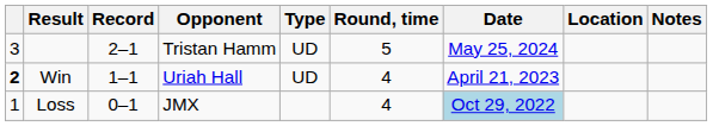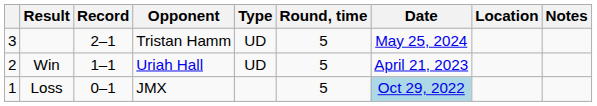 <table class="wikitable" style="text-align:center">
 <tr>
 <th></th>
 <th>Result</th>
 <th>Record</th>
 <th>Opponent</th>
 <th>Type</th>
 <th>Round, time</th>
 <th>Date</th>
 <th>Location</th>
 <th>Notes</th>
 </tr>
 <tr>
 <td>3</td>
 <td></td>
 <td>2–1</td>
 <td style="text-align:left;">Tristan Hamm</td>
 <td>UD</td>
 <td>5</td>
 <td><a href='#'>May 25, 2024</a></td>
 <td style="text-align:left;"></td>
 <td style="text-align:left;"></td>
 </tr>
 <tr>
-<td><strong>2</strong></td>
+<td>2</td>
 <td>Win</td>
 <td>1–1</td>
 <td style="text-align:left;"><a href='#'>Uriah Hall</a></td>
 <td>UD</td>
-<td>4</td>
+<td>5</td>
 <td><a href='#'>April 21, 2023</a></td>
 <td style="text-align:left;"></td>
 <td></td>
 </tr>
 <tr>
 <td>1</td>
 <td>Loss</td>
 <td>0–1</td>
 <td style="text-align:left;">JMX</td>
 <td></td>
-<td>4</td>
+<td>5</td>
 <td style="background: lightblue;"><a href='#'>Oct 29, 2022</a></td>
 <td style="text-align:left;"></td>
 <td></td>
 </tr>
 </table>
